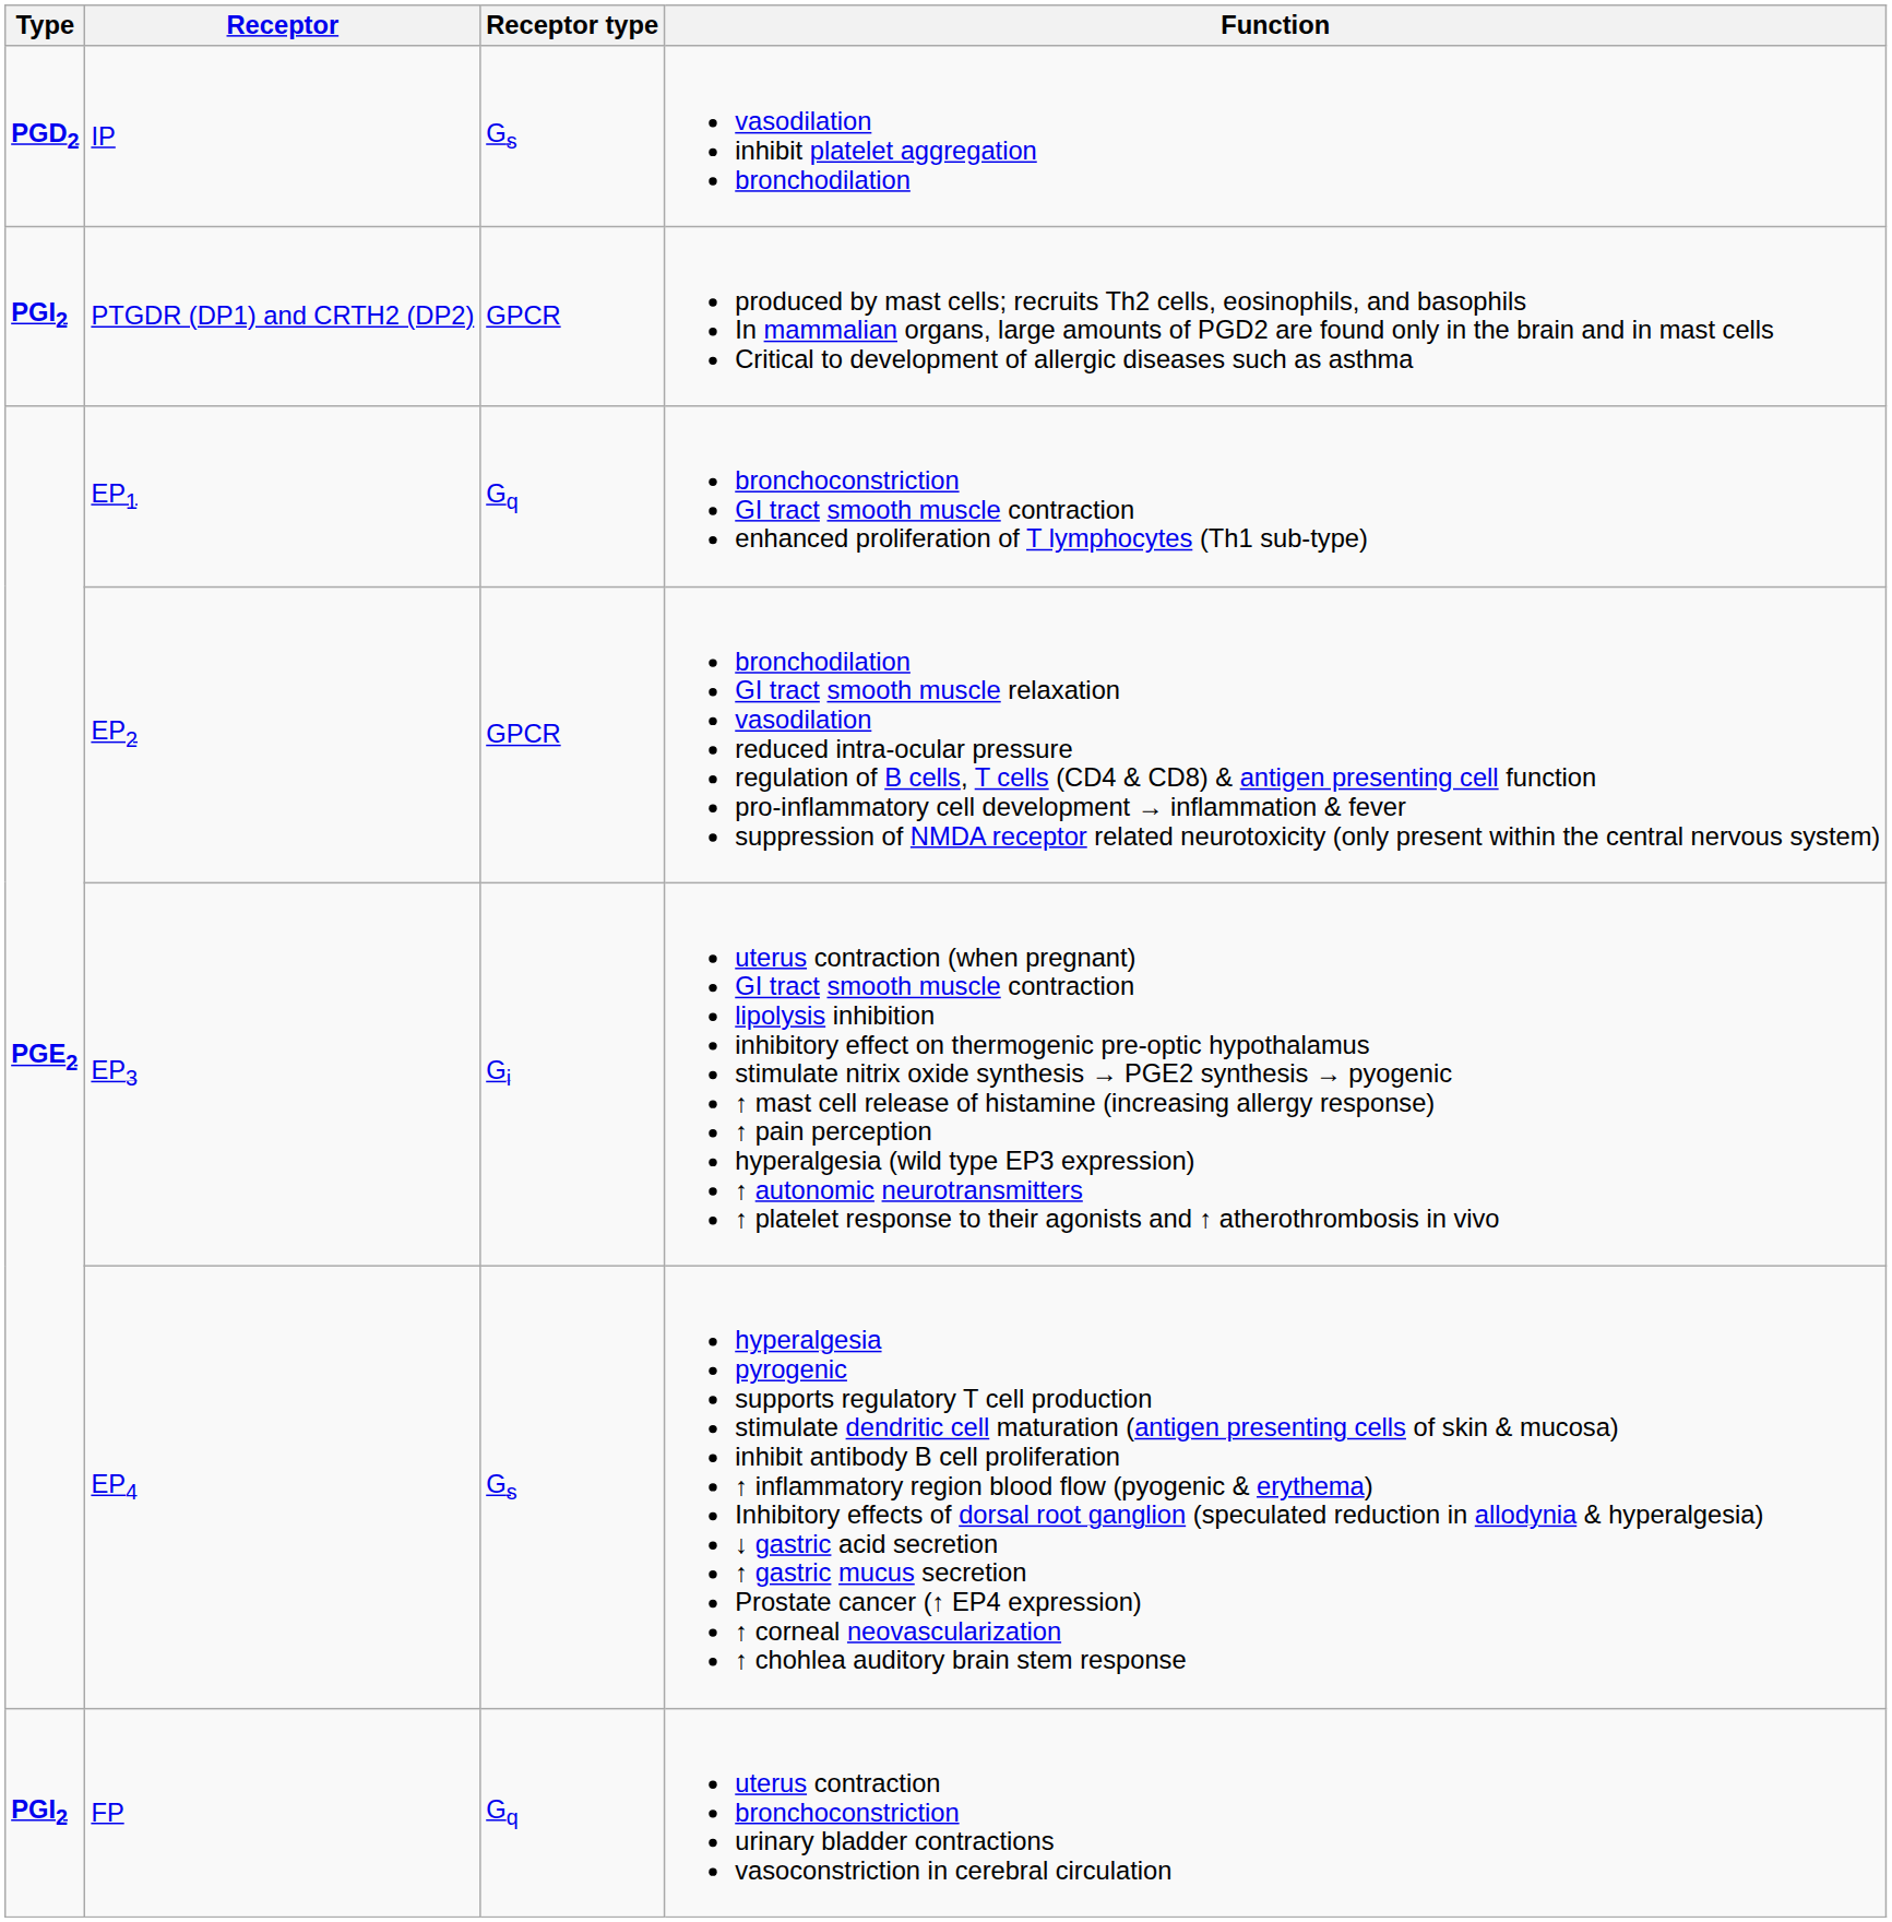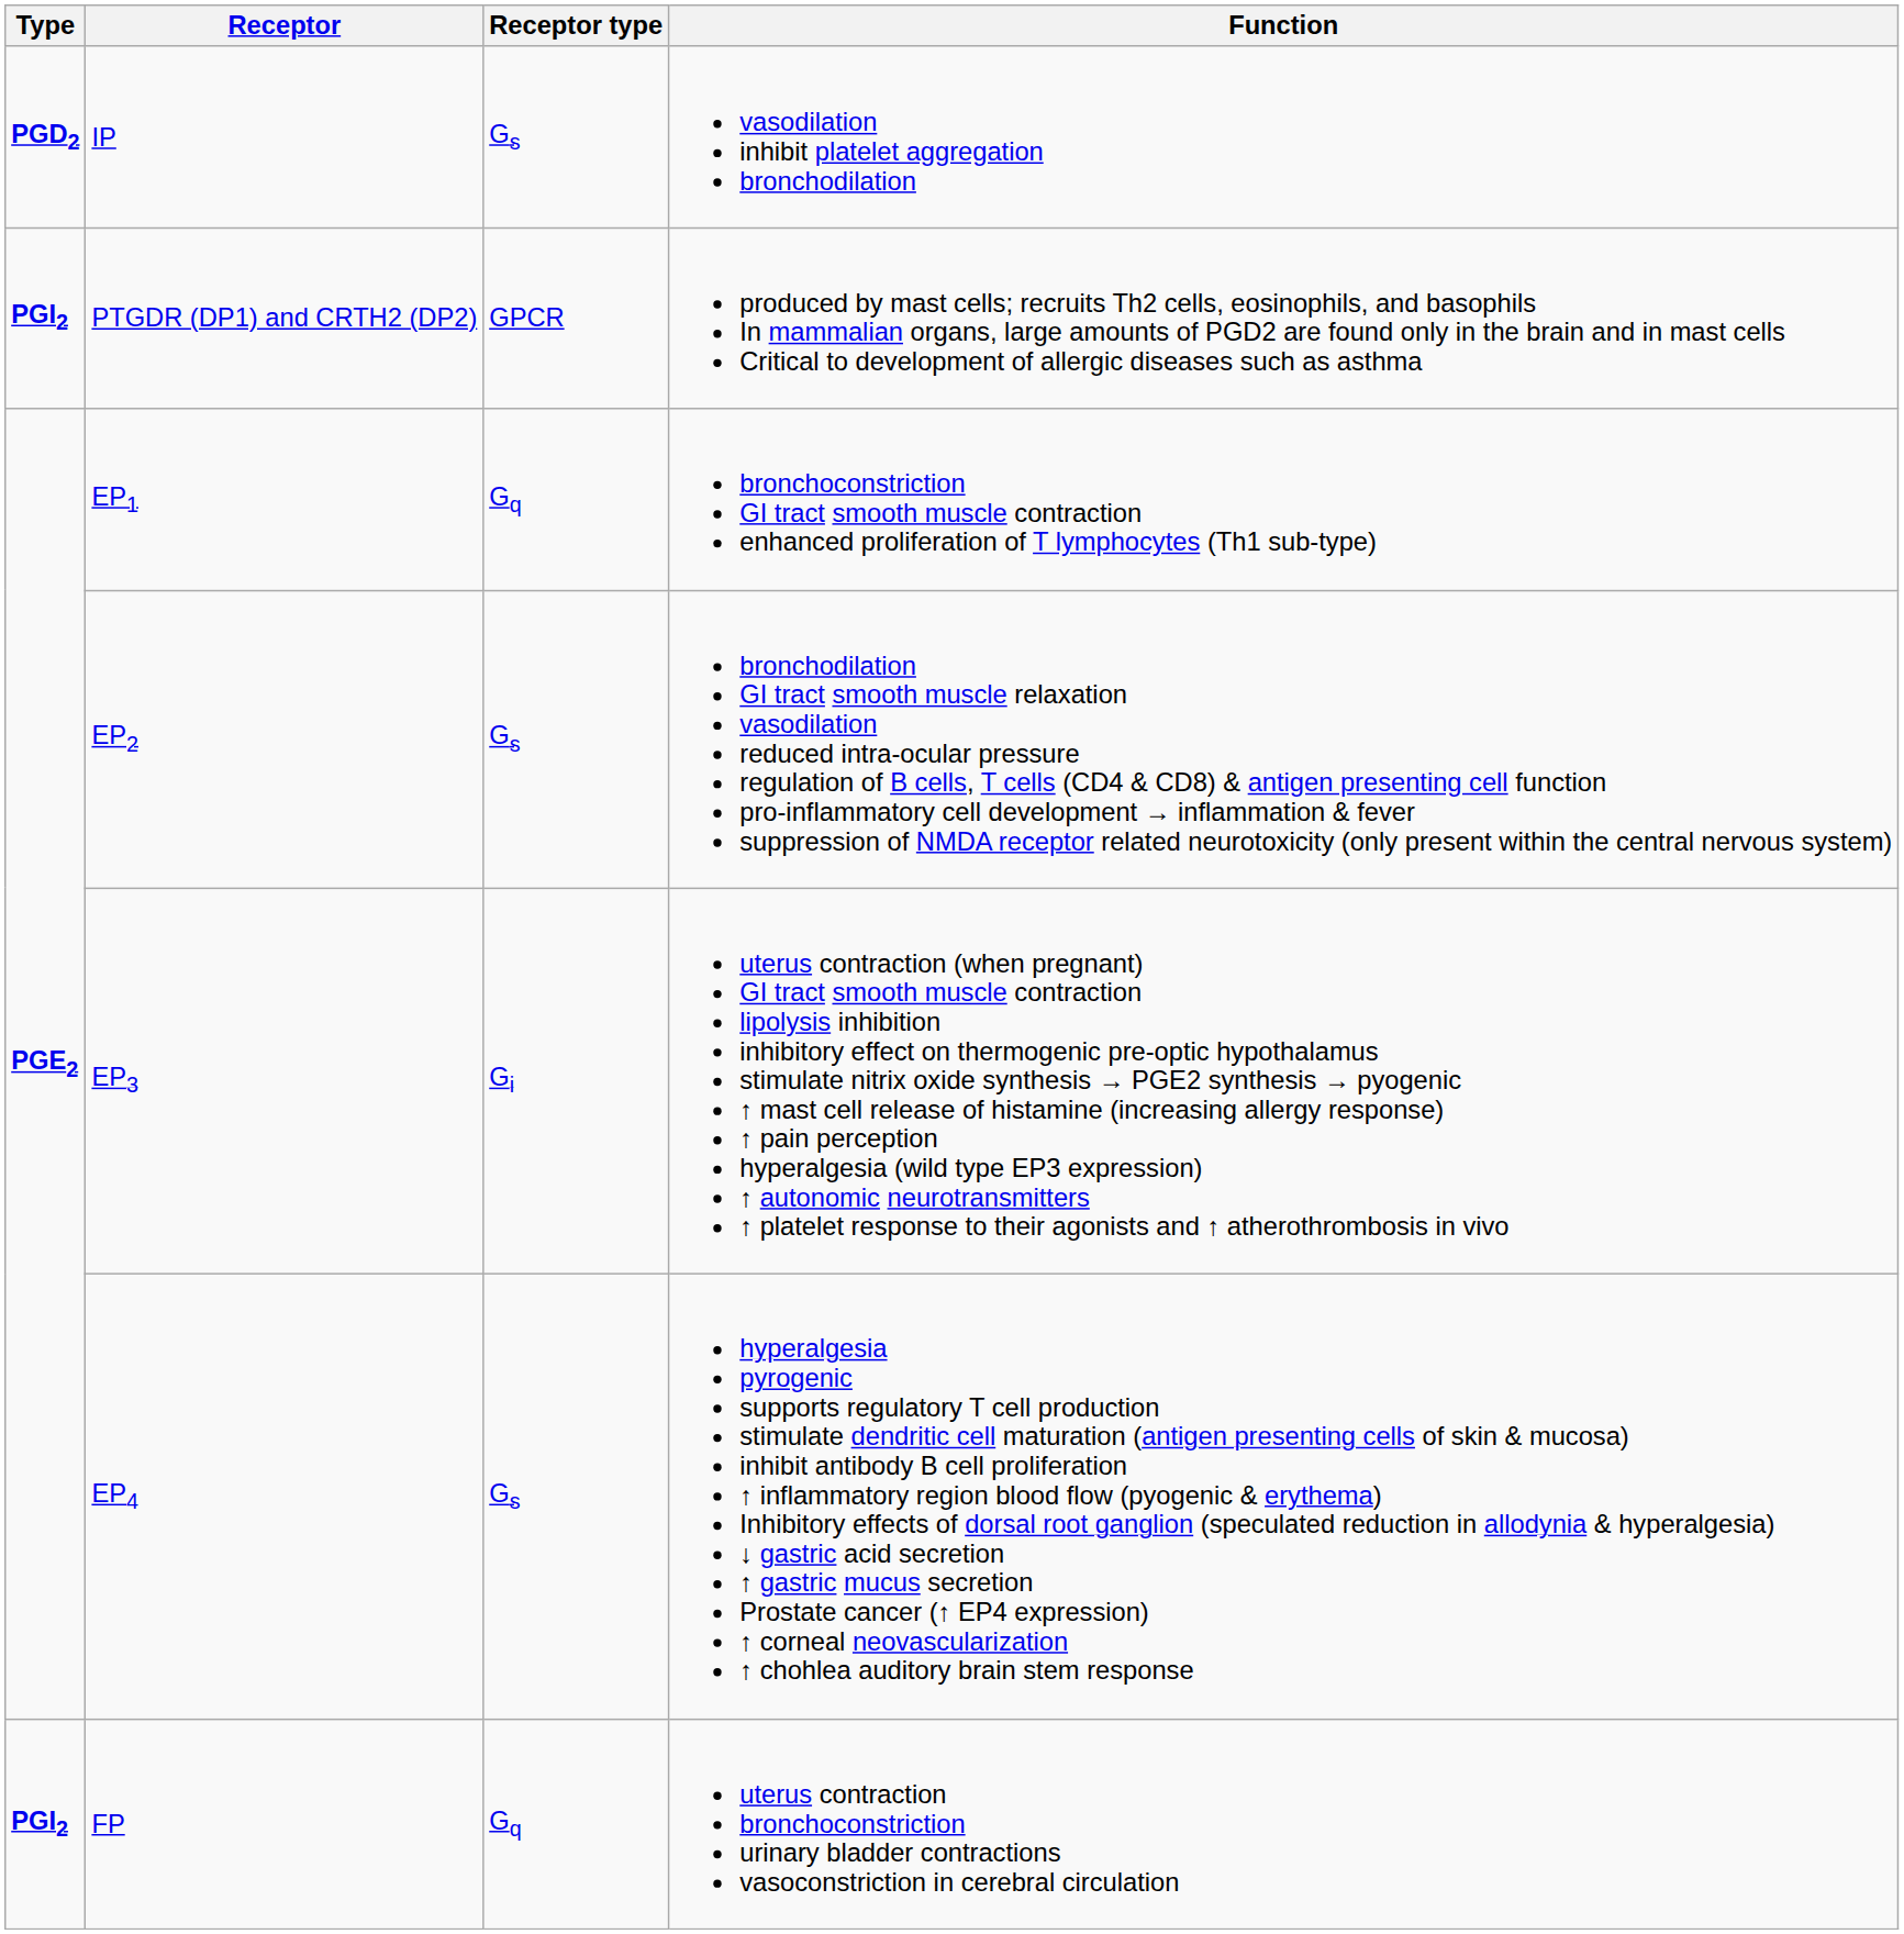 <table class="wikitable">
 <tr>
 <th>Type</th>
 <th><a href='#'>Receptor</a></th>
 <th>Receptor type</th>
 <th>Function</th>
 </tr>
 <tr>
 <td><strong><a href='#'>PGD<sub>2</sub></a></strong></td>
 <td><a href='#'>IP</a></td>
 <td><a href='#'>G<sub>s</sub></a></td>
 <td><br><ul><li><a href='#'>vasodilation</a></li><li>inhibit <a href='#'>platelet aggregation</a></li><li><a href='#'>bronchodilation</a></li></ul></td>
 </tr>
 <tr>
 <td><strong><a href='#'>PGI<sub>2</sub></a></strong></td>
 <td><a href='#'>PTGDR (DP1) and CRTH2 (DP2)</a></td>
 <td><a href='#'>GPCR</a></td>
 <td><br><ul><li>produced by mast cells; recruits Th2 cells, eosinophils, and basophils</li><li>In <a href='#'>mammalian</a> organs, large amounts of PGD2 are found only in the brain and in mast cells</li><li>Critical to development of allergic diseases such as asthma</li></ul></td>
 </tr>
 <tr>
 <td rowspan=4><strong><a href='#'>PGE<sub>2</sub></a></strong></td>
 <td><a href='#'>EP<sub>1</sub></a></td>
 <td><a href='#'>G<sub>q</sub></a></td>
 <td><br><ul><li><a href='#'>bronchoconstriction</a></li><li><a href='#'>GI tract</a> <a href='#'>smooth muscle</a> contraction</li><li>enhanced proliferation of <a href='#'>T lymphocytes</a> (Th1 sub-type)</li></ul></td>
 </tr>
 <tr>
 <td><a href='#'>EP<sub>2</sub></a></td>
-<td><a href='#'>GPCR</a></td>
+<td><a href='#'>G<sub>s</sub></a></td>
 <td><br><ul><li><a href='#'>bronchodilation</a></li><li><a href='#'>GI tract</a> <a href='#'>smooth muscle</a> relaxation</li><li><a href='#'>vasodilation</a></li><li>reduced intra-ocular pressure</li><li>regulation of <a href='#'>B cells</a>, <a href='#'>T cells</a> (CD4 & CD8) & <a href='#'>antigen presenting cell</a> function</li><li>pro-inflammatory cell development → inflammation & fever</li><li>suppression of <a href='#'>NMDA receptor</a> related neurotoxicity (only present within the central nervous system)</li></ul></td>
 </tr>
 <tr>
 <td><a href='#'>EP<sub>3</sub></a></td>
 <td><a href='#'>G<sub>i</sub></a></td>
 <td><br><ul><li><a href='#'>uterus</a> contraction (when pregnant)</li><li><a href='#'>GI tract</a> <a href='#'>smooth muscle</a> contraction</li><li><a href='#'>lipolysis</a> inhibition</li><li>inhibitory effect on thermogenic pre-optic hypothalamus</li><li>stimulate nitrix oxide synthesis → PGE2 synthesis → pyogenic</li><li>↑ mast cell release of histamine (increasing allergy response)</li><li>↑ pain perception</li><li>hyperalgesia (wild type EP3 expression)</li><li>↑ <a href='#'>autonomic</a> <a href='#'>neurotransmitters</a></li><li>↑ platelet response to their agonists and ↑ atherothrombosis in vivo</li></ul></td>
 </tr>
 <tr>
 <td><a href='#'>EP<sub>4</sub></a></td>
 <td><a href='#'>G<sub>s</sub></a></td>
 <td><br><ul><li><a href='#'>hyperalgesia</a></li><li><a href='#'>pyrogenic</a></li><li>supports regulatory T cell production</li><li>stimulate <a href='#'>dendritic cell</a> maturation (<a href='#'>antigen presenting cells</a> of skin & mucosa)</li><li>inhibit antibody B cell proliferation</li><li>↑ inflammatory region blood flow (pyogenic & <a href='#'>erythema</a>)</li><li>Inhibitory effects of <a href='#'>dorsal root ganglion</a> (speculated reduction in <a href='#'>allodynia</a> & hyperalgesia)</li><li>↓ <a href='#'>gastric</a> acid secretion</li><li>↑ <a href='#'>gastric</a> <a href='#'>mucus</a> secretion</li><li>Prostate cancer (↑ EP4 expression)</li><li>↑ corneal <a href='#'>neovascularization</a></li><li>↑ chohlea auditory brain stem response</li></ul></td>
 </tr>
 <tr>
 <td><strong><a href='#'>PGI<sub>2</sub></a></strong></td>
 <td><a href='#'>FP</a></td>
 <td><a href='#'>G<sub>q</sub></a></td>
 <td><br><ul><li><a href='#'>uterus</a> contraction</li><li><a href='#'>bronchoconstriction</a></li><li>urinary bladder contractions</li><li>vasoconstriction in cerebral circulation</li></ul></td>
 </tr>
 </table>
